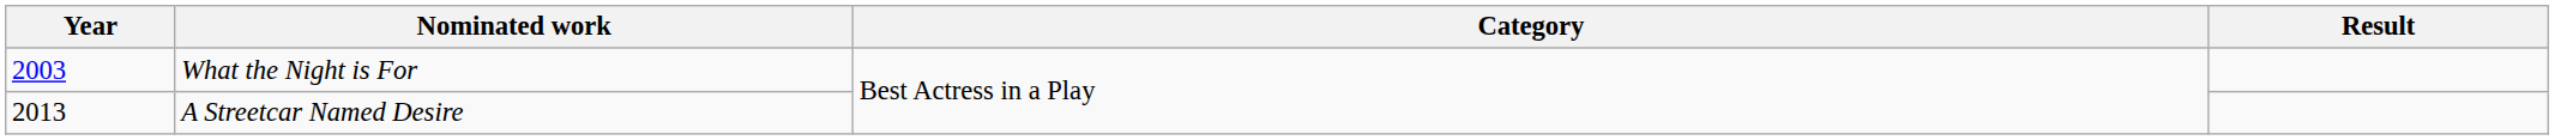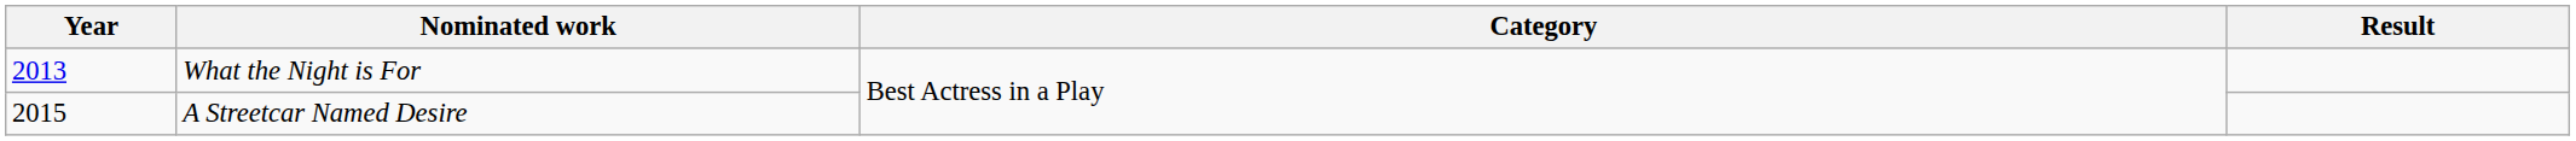 <table style="width:95%;" class="wikitable sortable">
 <tr>
 <th style="width:5%;">Year</th>
 <th style="width:20%;">Nominated work</th>
 <th style="width:40%;">Category</th>
 <th style="width:10%;">Result</th>
 </tr>
 <tr>
-<td><a href='#'>2003</a></td>
+<td><a href='#'>2013</a></td>
 <td><em>What the Night is For</em></td>
 <td rowspan="2">Best Actress in a Play</td>
 <td></td>
 </tr>
 <tr>
-<td>2013</td>
+<td>2015</td>
 <td><em>A Streetcar Named Desire</em></td>
 <td></td>
 </tr>
 </table>
